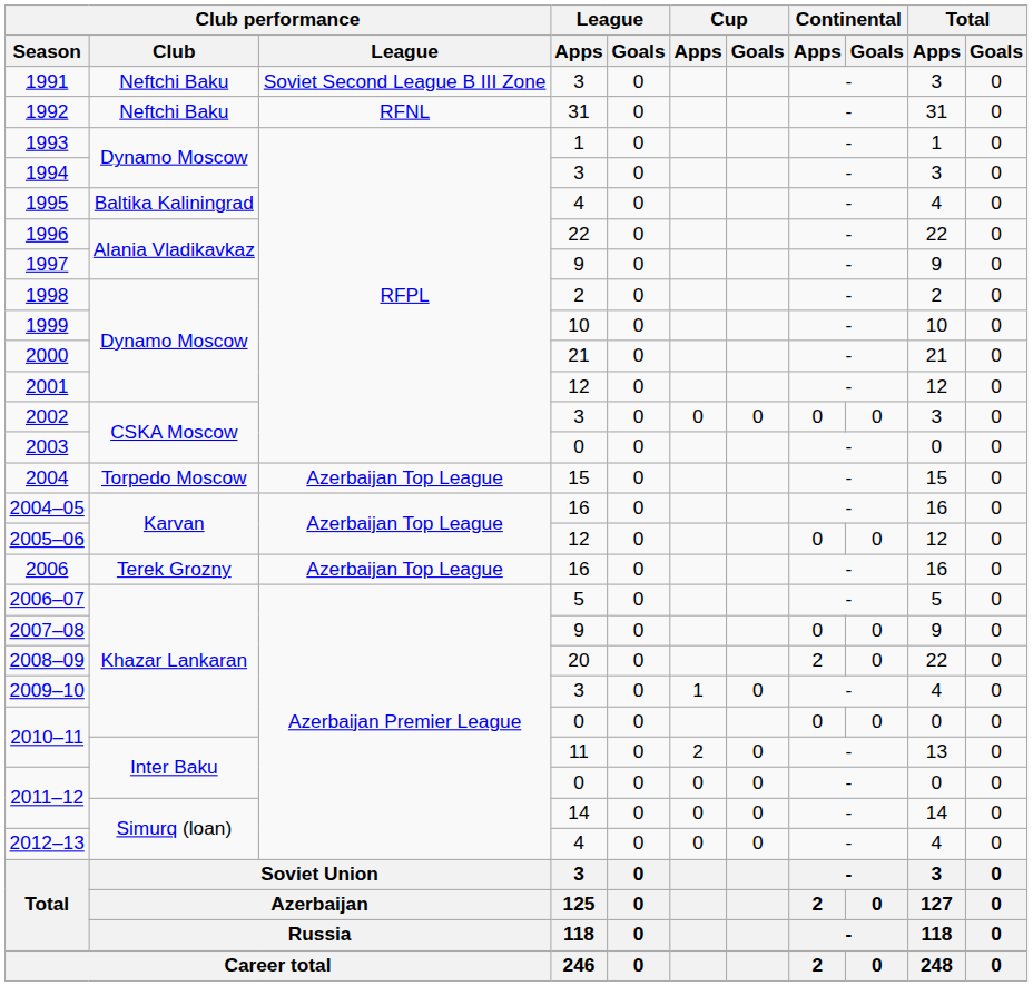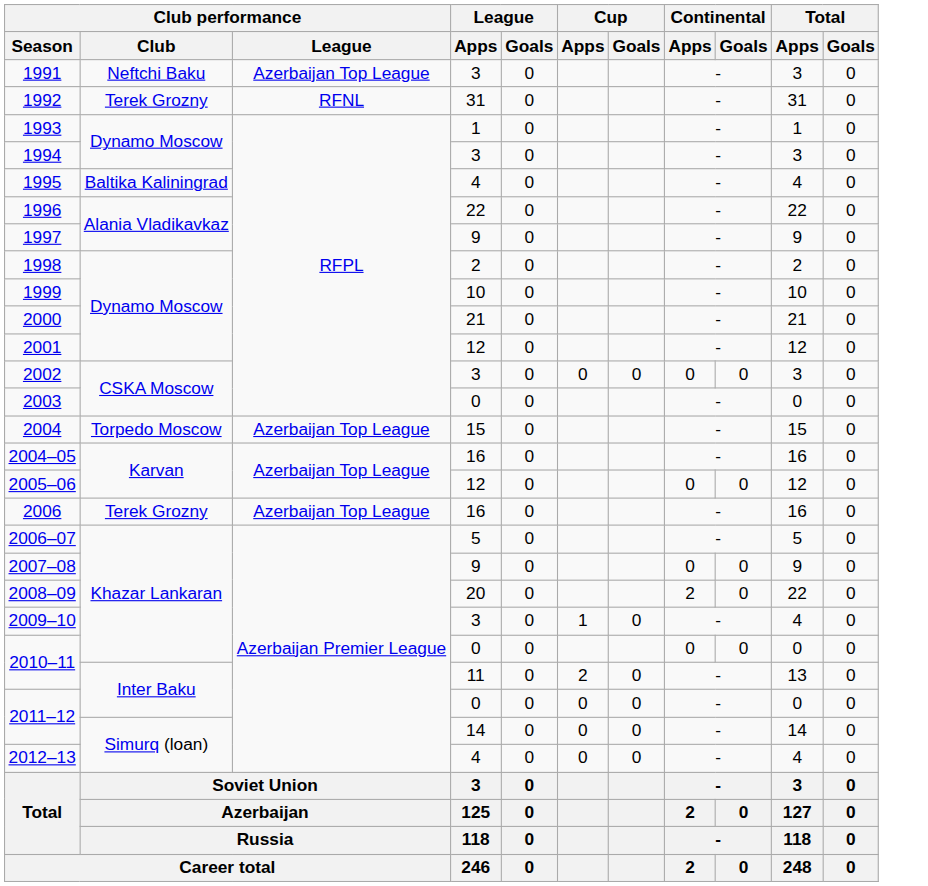 <table class="wikitable" style="text-align:center">
 <tr>
 <th colspan=3>Club performance</th>
 <th colspan=2>League</th>
 <th colspan=2>Cup</th>
 <th colspan=2>Continental</th>
 <th colspan=2>Total</th>
 </tr>
 <tr>
 <th>Season</th>
 <th>Club</th>
 <th>League</th>
 <th>Apps</th>
 <th>Goals</th>
 <th>Apps</th>
 <th>Goals</th>
 <th>Apps</th>
 <th>Goals</th>
 <th>Apps</th>
 <th>Goals</th>
 </tr>
 <tr>
 <td><a href='#'>1991</a></td>
 <td><a href='#'>Neftchi Baku</a></td>
-<td><a href='#'>Soviet Second League B III Zone</a></td>
+<td><a href='#'>Azerbaijan Top League</a></td>
 <td>3</td>
 <td>0</td>
 <td></td>
 <td></td>
 <td colspan="2">-</td>
 <td>3</td>
 <td>0</td>
 </tr>
 <tr>
 <td><a href='#'>1992</a></td>
-<td><a href='#'>Neftchi Baku</a></td>
+<td><a href='#'>Terek Grozny</a></td>
 <td><a href='#'>RFNL</a></td>
 <td>31</td>
 <td>0</td>
 <td></td>
 <td></td>
 <td colspan="2">-</td>
 <td>31</td>
 <td>0</td>
 </tr>
 <tr>
 <td><a href='#'>1993</a></td>
 <td rowspan="2"><a href='#'>Dynamo Moscow</a></td>
 <td rowspan="11"><a href='#'>RFPL</a></td>
 <td>1</td>
 <td>0</td>
 <td></td>
 <td></td>
 <td colspan="2">-</td>
 <td>1</td>
 <td>0</td>
 </tr>
 <tr>
 <td><a href='#'>1994</a></td>
 <td>3</td>
 <td>0</td>
 <td></td>
 <td></td>
 <td colspan="2">-</td>
 <td>3</td>
 <td>0</td>
 </tr>
 <tr>
 <td><a href='#'>1995</a></td>
 <td><a href='#'>Baltika Kaliningrad</a></td>
 <td>4</td>
 <td>0</td>
 <td></td>
 <td></td>
 <td colspan="2">-</td>
 <td>4</td>
 <td>0</td>
 </tr>
 <tr>
 <td><a href='#'>1996</a></td>
 <td rowspan="2"><a href='#'>Alania Vladikavkaz</a></td>
 <td>22</td>
 <td>0</td>
 <td></td>
 <td></td>
 <td colspan="2">-</td>
 <td>22</td>
 <td>0</td>
 </tr>
 <tr>
 <td><a href='#'>1997</a></td>
 <td>9</td>
 <td>0</td>
 <td></td>
 <td></td>
 <td colspan="2">-</td>
 <td>9</td>
 <td>0</td>
 </tr>
 <tr>
 <td><a href='#'>1998</a></td>
 <td rowspan="4"><a href='#'>Dynamo Moscow</a></td>
 <td>2</td>
 <td>0</td>
 <td></td>
 <td></td>
 <td colspan="2">-</td>
 <td>2</td>
 <td>0</td>
 </tr>
 <tr>
 <td><a href='#'>1999</a></td>
 <td>10</td>
 <td>0</td>
 <td></td>
 <td></td>
 <td colspan="2">-</td>
 <td>10</td>
 <td>0</td>
 </tr>
 <tr>
 <td><a href='#'>2000</a></td>
 <td>21</td>
 <td>0</td>
 <td></td>
 <td></td>
 <td colspan="2">-</td>
 <td>21</td>
 <td>0</td>
 </tr>
 <tr>
 <td><a href='#'>2001</a></td>
 <td>12</td>
 <td>0</td>
 <td></td>
 <td></td>
 <td colspan="2">-</td>
 <td>12</td>
 <td>0</td>
 </tr>
 <tr>
 <td><a href='#'>2002</a></td>
 <td rowspan="2"><a href='#'>CSKA Moscow</a></td>
 <td>3</td>
 <td>0</td>
 <td>0</td>
 <td>0</td>
 <td>0</td>
 <td>0</td>
 <td>3</td>
 <td>0</td>
 </tr>
 <tr>
 <td><a href='#'>2003</a></td>
 <td>0</td>
 <td>0</td>
 <td></td>
 <td></td>
 <td colspan="2">-</td>
 <td>0</td>
 <td>0</td>
 </tr>
 <tr>
 <td><a href='#'>2004</a></td>
 <td><a href='#'>Torpedo Moscow</a></td>
 <td><a href='#'>Azerbaijan Top League</a></td>
 <td>15</td>
 <td>0</td>
 <td></td>
 <td></td>
 <td colspan="2">-</td>
 <td>15</td>
 <td>0</td>
 </tr>
 <tr>
 <td><a href='#'>2004–05</a></td>
 <td rowspan="2"><a href='#'>Karvan</a></td>
 <td rowspan="2"><a href='#'>Azerbaijan Top League</a></td>
 <td>16</td>
 <td>0</td>
 <td></td>
 <td></td>
 <td colspan="2">-</td>
 <td>16</td>
 <td>0</td>
 </tr>
 <tr>
 <td><a href='#'>2005–06</a></td>
 <td>12</td>
 <td>0</td>
 <td></td>
 <td></td>
 <td>0</td>
 <td>0</td>
 <td>12</td>
 <td>0</td>
 </tr>
 <tr>
 <td><a href='#'>2006</a></td>
 <td><a href='#'>Terek Grozny</a></td>
 <td><a href='#'>Azerbaijan Top League</a></td>
 <td>16</td>
 <td>0</td>
 <td></td>
 <td></td>
 <td colspan="2">-</td>
 <td>16</td>
 <td>0</td>
 </tr>
 <tr>
 <td><a href='#'>2006–07</a></td>
 <td rowspan="5"><a href='#'>Khazar Lankaran</a></td>
 <td rowspan="9"><a href='#'>Azerbaijan Premier League</a></td>
 <td>5</td>
 <td>0</td>
 <td></td>
 <td></td>
 <td colspan="2">-</td>
 <td>5</td>
 <td>0</td>
 </tr>
 <tr>
 <td><a href='#'>2007–08</a></td>
 <td>9</td>
 <td>0</td>
 <td></td>
 <td></td>
 <td>0</td>
 <td>0</td>
 <td>9</td>
 <td>0</td>
 </tr>
 <tr>
 <td><a href='#'>2008–09</a></td>
 <td>20</td>
 <td>0</td>
 <td></td>
 <td></td>
 <td>2</td>
 <td>0</td>
 <td>22</td>
 <td>0</td>
 </tr>
 <tr>
 <td><a href='#'>2009–10</a></td>
 <td>3</td>
 <td>0</td>
 <td>1</td>
 <td>0</td>
 <td colspan="2">-</td>
 <td>4</td>
 <td>0</td>
 </tr>
 <tr>
 <td rowspan="2"><a href='#'>2010–11</a></td>
 <td>0</td>
 <td>0</td>
 <td></td>
 <td></td>
 <td>0</td>
 <td>0</td>
 <td>0</td>
 <td>0</td>
 </tr>
 <tr>
 <td rowspan="2"><a href='#'>Inter Baku</a></td>
 <td>11</td>
 <td>0</td>
 <td>2</td>
 <td>0</td>
 <td colspan="2">-</td>
 <td>13</td>
 <td>0</td>
 </tr>
 <tr>
 <td rowspan="2"><a href='#'>2011–12</a></td>
 <td>0</td>
 <td>0</td>
 <td>0</td>
 <td>0</td>
 <td colspan="2">-</td>
 <td>0</td>
 <td>0</td>
 </tr>
 <tr>
 <td rowspan="2"><a href='#'>Simurq</a> (loan)</td>
 <td>14</td>
 <td>0</td>
 <td>0</td>
 <td>0</td>
 <td colspan="2">-</td>
 <td>14</td>
 <td>0</td>
 </tr>
 <tr>
 <td><a href='#'>2012–13</a></td>
 <td>4</td>
 <td>0</td>
 <td>0</td>
 <td>0</td>
 <td colspan="2">-</td>
 <td>4</td>
 <td>0</td>
 </tr>
 <tr>
 <th rowspan=3>Total</th>
 <th colspan=2>Soviet Union</th>
 <th>3</th>
 <th>0</th>
 <th></th>
 <th></th>
 <th colspan="2">-</th>
 <th>3</th>
 <th>0</th>
 </tr>
 <tr>
 <th colspan=2>Azerbaijan</th>
 <th>125</th>
 <th>0</th>
 <th></th>
 <th></th>
 <th>2</th>
 <th>0</th>
 <th>127</th>
 <th>0</th>
 </tr>
 <tr>
 <th colspan=2>Russia</th>
 <th>118</th>
 <th>0</th>
 <th></th>
 <th></th>
 <th colspan="2">-</th>
 <th>118</th>
 <th>0</th>
 </tr>
 <tr>
 <th colspan=3>Career total</th>
 <th>246</th>
 <th>0</th>
 <th></th>
 <th></th>
 <th>2</th>
 <th>0</th>
 <th>248</th>
 <th>0</th>
 </tr>
 </table>
